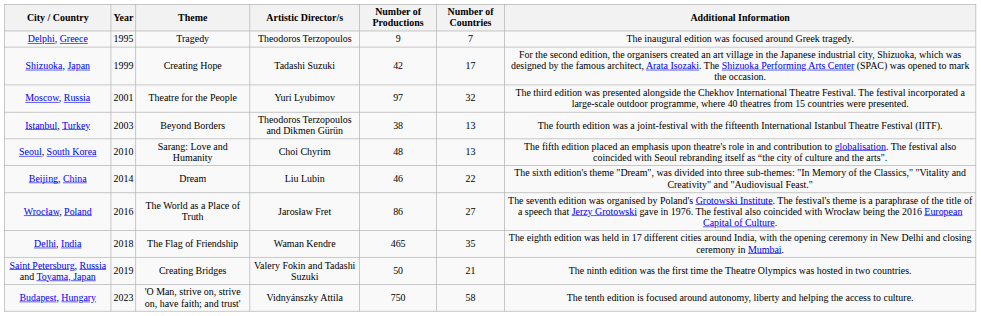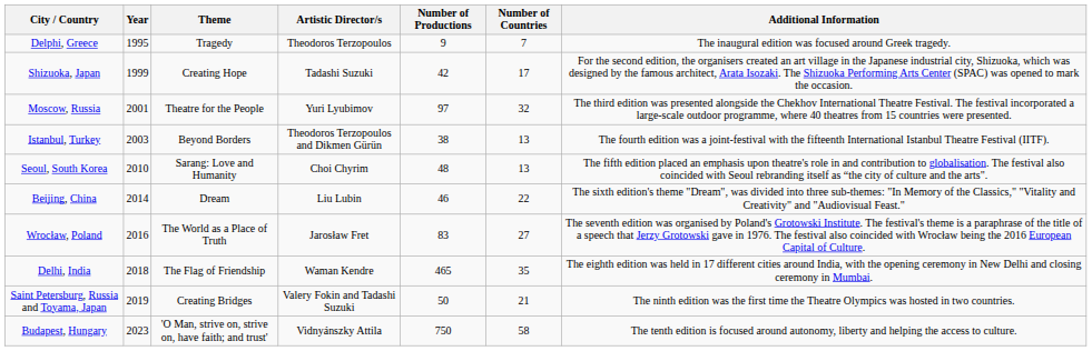 <table class="wikitable">
 <tr>
 <th>City / Country</th>
 <th>Year</th>
 <th>Theme</th>
 <th>Artistic Director/s</th>
 <th>Number of Productions</th>
 <th>Number of Countries</th>
 <th>Additional Information</th>
 </tr>
 <tr>
 <td style="text-align:center"> <a href='#'>Delphi</a>, <a href='#'>Greece</a></td>
 <td style="text-align:center">1995</td>
 <td style="text-align:center">Tragedy</td>
 <td style="text-align:center">Theodoros Terzopoulos</td>
 <td style="text-align:center">9</td>
 <td style="text-align:center">7</td>
 <td style="text-align:center">The inaugural edition was focused around Greek tragedy.</td>
 </tr>
 <tr>
 <td style="text-align:center"> <a href='#'>Shizuoka</a>, <a href='#'>Japan</a></td>
 <td style="text-align:center">1999</td>
 <td style="text-align:center">Creating Hope</td>
 <td style="text-align:center">Tadashi Suzuki</td>
 <td style="text-align:center">42</td>
 <td style="text-align:center">17</td>
 <td style="text-align:center">For the second edition, the organisers created an art village in the Japanese industrial city, Shizuoka, which was designed by the famous architect, <a href='#'>Arata Isozaki</a>. The <a href='#'>Shizuoka Performing Arts Center</a> (SPAC) was opened to mark the occasion.</td>
 </tr>
 <tr>
 <td style="text-align:center"> <a href='#'>Moscow</a>, <a href='#'>Russia</a></td>
 <td style="text-align:center">2001</td>
 <td style="text-align:center">Theatre for the People</td>
 <td style="text-align:center">Yuri Lyubimov</td>
 <td style="text-align:center">97</td>
 <td style="text-align:center">32</td>
 <td style="text-align:center">The third edition was presented alongside the Chekhov International Theatre Festival. The festival incorporated a large-scale outdoor programme, where 40 theatres from 15 countries were presented.</td>
 </tr>
 <tr>
 <td style="text-align:center"> <a href='#'>Istanbul</a>, <a href='#'>Turkey</a></td>
 <td style="text-align:center">2003</td>
 <td style="text-align:center">Beyond Borders</td>
 <td style="text-align:center">Theodoros Terzopoulos and Dikmen Gürün</td>
 <td style="text-align:center">38</td>
 <td style="text-align:center">13</td>
 <td style="text-align:center">The fourth edition was a joint-festival with the fifteenth International Istanbul Theatre Festival (IITF).</td>
 </tr>
 <tr>
 <td style="text-align:center"> <a href='#'>Seoul</a>, <a href='#'>South Korea</a></td>
 <td style="text-align:center">2010</td>
 <td style="text-align:center">Sarang: Love and Humanity</td>
 <td style="text-align:center">Choi Chyrim</td>
 <td style="text-align:center">48</td>
 <td style="text-align:center">13</td>
 <td style="text-align:center">The fifth edition placed an emphasis upon theatre's role in and contribution to <a href='#'>globalisation</a>. The festival also coincided with Seoul rebranding itself as “the city of culture and the arts".</td>
 </tr>
 <tr>
 <td style="text-align:center"> <a href='#'>Beijing</a>, <a href='#'>China</a></td>
 <td style="text-align:center">2014</td>
 <td style="text-align:center">Dream</td>
 <td style="text-align:center">Liu Lubin</td>
 <td style="text-align:center">46</td>
 <td style="text-align:center">22</td>
 <td style="text-align:center">The sixth edition's theme "Dream", was divided into three sub-themes: "In Memory of the Classics," "Vitality and Creativity" and "Audiovisual Feast."</td>
 </tr>
 <tr>
 <td style="text-align:center"> <a href='#'>Wrocław</a>, <a href='#'>Poland</a></td>
 <td style="text-align:center">2016</td>
 <td style="text-align:center">The World as a Place of Truth</td>
 <td style="text-align:center">Jarosław Fret</td>
-<td style="text-align:center">86</td>
+<td style="text-align:center">83</td>
 <td style="text-align:center">27</td>
 <td style="text-align:center">The seventh edition was organised by Poland's <a href='#'>Grotowski Institute</a>. The festival's theme is a paraphrase of the title of a speech that <a href='#'>Jerzy Grotowski</a> gave in 1976. The festival also coincided with Wrocław being the 2016 <a href='#'>European Capital of Culture</a>.</td>
 </tr>
 <tr>
 <td style="text-align:center"> <a href='#'>Delhi</a>, <a href='#'>India</a></td>
 <td style="text-align:center">2018</td>
 <td style="text-align:center">The Flag of Friendship</td>
 <td style="text-align:center">Waman Kendre</td>
 <td style="text-align:center">465</td>
 <td style="text-align:center">35</td>
 <td style="text-align:center">The eighth edition was held in 17 different cities around India, with the opening ceremony in New Delhi and closing ceremony in <a href='#'>Mumbai</a>.</td>
 </tr>
 <tr>
 <td style="text-align:center">  <a href='#'>Saint Petersburg</a>, <a href='#'>Russia</a> and <a href='#'>Toyama, Japan</a></td>
 <td style="text-align:center">2019</td>
 <td style="text-align:center">Creating Bridges</td>
 <td style="text-align:center">Valery Fokin and Tadashi Suzuki</td>
 <td style="text-align:center">50</td>
 <td style="text-align:center">21</td>
 <td style="text-align:center">The ninth edition was the first time the Theatre Olympics was hosted in two countries.</td>
 </tr>
 <tr>
 <td style="text-align:center"> <a href='#'>Budapest</a>, <a href='#'>Hungary</a></td>
 <td style="text-align:center">2023</td>
 <td style="text-align:center">'O Man, strive on, strive on, have faith; and trust'</td>
 <td style="text-align:center">Vidnyánszky Attila</td>
 <td style="text-align:center">750</td>
 <td style="text-align:center">58 </td>
 <td style="text-align:center">The tenth edition is focused around autonomy, liberty  and helping the access to culture. </td>
 </tr>
 </table>
